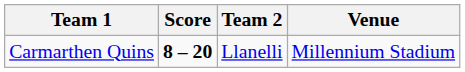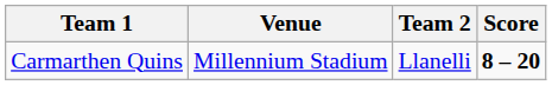 <table class="wikitable" style="text-align: center">
 <tr>
 <th>Team 1</th>
+<th>Venue</th>
+<th>Team 2</th>
 <th>Score</th>
-<th>Team 2</th>
-<th>Venue</th>
 </tr>
 <tr>
 <td><a href='#'>Carmarthen Quins</a></td>
+<td><a href='#'>Millennium Stadium</a></td>
+<td><a href='#'>Llanelli</a></td>
 <td><strong>8 – 20</strong></td>
-<td><a href='#'>Llanelli</a></td>
-<td><a href='#'>Millennium Stadium</a></td>
 </tr>
 </table>
